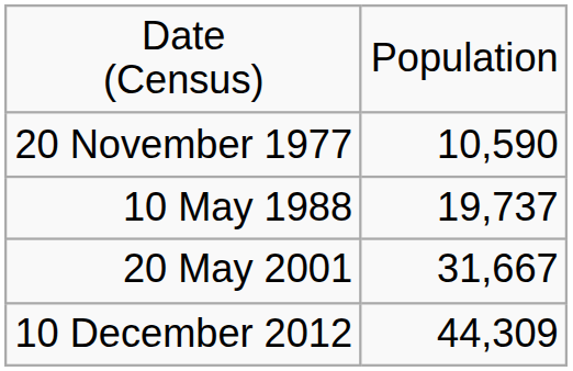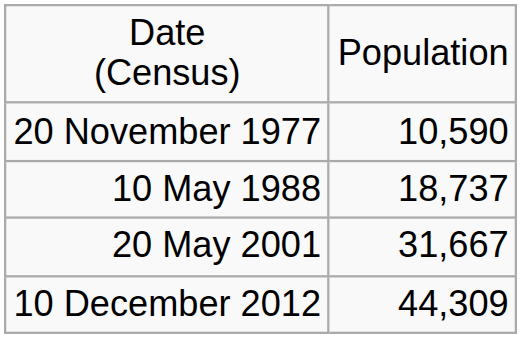 <table class="wikitable">
 <tr>
 <td align="center">Date<br> (Census)</td>
 <td align="center">Population</td>
 </tr>
 <tr>
 <td style="text-align:right;">20 November 1977</td>
 <td style="text-align:right;">10,590</td>
 </tr>
 <tr>
 <td style="text-align:right;">10 May 1988</td>
-<td style="text-align:right;">19,737</td>
+<td style="text-align:right;">18,737</td>
 </tr>
 <tr>
 <td style="text-align:right;">20 May 2001</td>
 <td style="text-align:right;">31,667</td>
 </tr>
 <tr>
 <td style="text-align:right;">10 December 2012</td>
 <td style="text-align:right;">44,309</td>
 </tr>
 </table>
